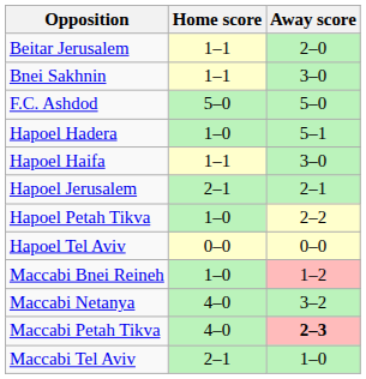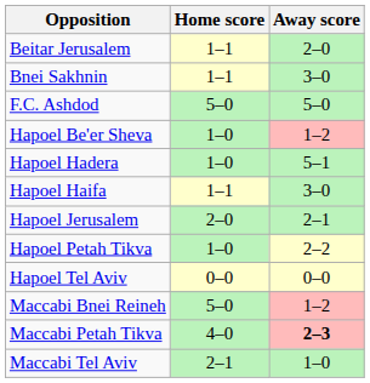 <table class="wikitable" style="text-align: center;">
 <tr>
 <th>Opposition</th>
 <th>Home score</th>
 <th>Away score</th>
 </tr>
 <tr>
 <td style="text-align:left"><a href='#'>Beitar Jerusalem</a></td>
 <td bgcolor=#FFFFCC>1–1</td>
 <td bgcolor=#BBF3BB>2–0</td>
 </tr>
 <tr>
 <td style="text-align:left"><a href='#'>Bnei Sakhnin</a></td>
 <td bgcolor=#FFFFCC>1–1</td>
 <td bgcolor=#BBF3BB>3–0</td>
 </tr>
 <tr>
 <td style="text-align:left"><a href='#'>F.C. Ashdod</a></td>
 <td bgcolor=#BBF3BB>5–0</td>
 <td bgcolor=#BBF3BB>5–0</td>
 </tr>
 <tr>
+<td style="text-align:left"><a href='#'>Hapoel Be'er Sheva</a></td>
+<td bgcolor=#BBF3BB>1–0</td>
+<td bgcolor=#FFBBBB>1–2</td>
+</tr>
+<tr>
 <td style="text-align:left"><a href='#'>Hapoel Hadera</a></td>
 <td bgcolor=#BBF3BB>1–0</td>
 <td bgcolor=#BBF3BB>5–1</td>
 </tr>
 <tr>
 <td style="text-align:left"><a href='#'>Hapoel Haifa</a></td>
 <td bgcolor=#FFFFCC>1–1</td>
 <td bgcolor=#BBF3BB>3–0</td>
 </tr>
 <tr>
 <td style="text-align:left"><a href='#'>Hapoel Jerusalem</a></td>
-<td bgcolor=#BBF3BB>2–1</td>
+<td bgcolor=#BBF3BB>2–0</td>
 <td bgcolor=#BBF3BB>2–1</td>
 </tr>
 <tr>
 <td style="text-align:left"><a href='#'>Hapoel Petah Tikva</a></td>
 <td bgcolor=#BBF3BB>1–0</td>
 <td bgcolor=#FFFFCC>2–2</td>
 </tr>
 <tr>
 <td style="text-align:left"><a href='#'>Hapoel Tel Aviv</a></td>
 <td bgcolor=#FFFFCC>0–0</td>
 <td bgcolor=#FFFFCC>0–0</td>
 </tr>
 <tr>
 <td style="text-align:left"><a href='#'>Maccabi Bnei Reineh</a></td>
-<td bgcolor=#BBF3BB>1–0</td>
+<td bgcolor=#BBF3BB>5–0</td>
 <td bgcolor=#FFBBBB>1–2</td>
-</tr>
-<tr>
-<td style="text-align:left"><a href='#'>Maccabi Netanya</a></td>
-<td bgcolor=#BBF3BB>4–0</td>
-<td bgcolor=#BBF3BB>3–2</td>
 </tr>
 <tr>
 <td style="text-align:left"><a href='#'>Maccabi Petah Tikva</a></td>
 <td bgcolor=#BBF3BB>4–0</td>
 <td bgcolor=#FFBBBB><strong>2–3</strong></td>
 </tr>
 <tr>
 <td style="text-align:left"><a href='#'>Maccabi Tel Aviv</a></td>
 <td bgcolor=#BBF3BB>2–1</td>
 <td bgcolor=#BBF3BB>1–0</td>
 </tr>
 </table>
